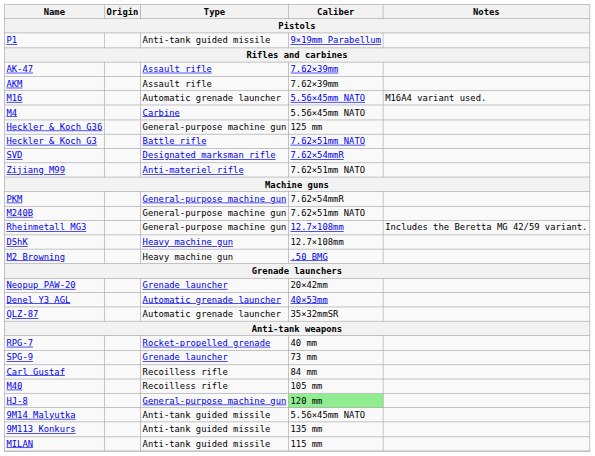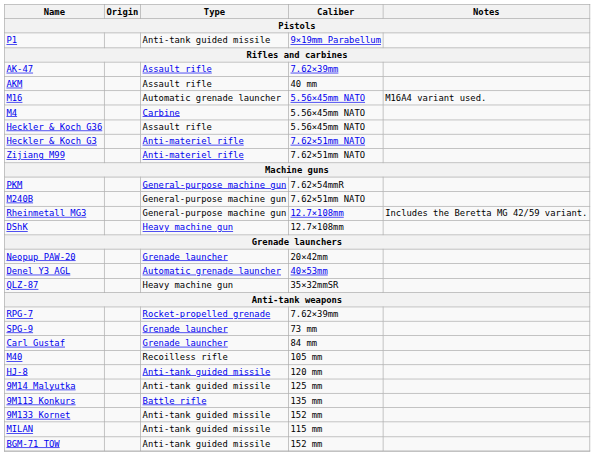 <table class="wikitable">
 <tr>
 <th>Name</th>
 <th>Origin</th>
 <th>Type</th>
 <th>Caliber</th>
 <th>Notes</th>
 </tr>
 <tr>
 <th colspan="5">Pistols</th>
 </tr>
 <tr>
 <td><a href='#'>P1</a></td>
 <td></td>
 <td>Anti-tank guided missile</td>
 <td><a href='#'>9×19mm Parabellum</a></td>
 <td></td>
 </tr>
 <tr>
 <th colspan="5">Rifles and carbines</th>
 </tr>
 <tr>
 <td><a href='#'>AK-47</a></td>
 <td></td>
 <td><a href='#'>Assault rifle</a></td>
 <td><a href='#'>7.62×39mm</a></td>
 <td></td>
 </tr>
 <tr>
 <td><a href='#'>AKM</a></td>
 <td></td>
 <td>Assault rifle</td>
-<td>7.62×39mm</td>
+<td>40 mm</td>
 <td></td>
 </tr>
 <tr>
 <td><a href='#'>M16</a></td>
 <td></td>
 <td>Automatic grenade launcher</td>
 <td><a href='#'>5.56×45mm NATO</a></td>
 <td>M16A4 variant used.</td>
 </tr>
 <tr>
 <td><a href='#'>M4</a></td>
 <td></td>
 <td><a href='#'>Carbine</a></td>
 <td>5.56×45mm NATO</td>
 <td></td>
 </tr>
 <tr>
 <td><a href='#'>Heckler & Koch G36</a></td>
 <td></td>
-<td>General-purpose machine gun</td>
-<td>125 mm</td>
+<td>Assault rifle</td>
+<td>5.56×45mm NATO</td>
 <td></td>
 </tr>
 <tr>
 <td><a href='#'>Heckler & Koch G3</a></td>
 <td></td>
-<td><a href='#'>Battle rifle</a></td>
+<td><a href='#'>Anti-materiel rifle</a></td>
 <td><a href='#'>7.62×51mm NATO</a></td>
-<td></td>
-</tr>
-<tr>
-<td><a href='#'>SVD</a></td>
-<td></td>
-<td><a href='#'>Designated marksman rifle</a></td>
-<td><a href='#'>7.62×54mmR</a></td>
 <td></td>
 </tr>
 <tr>
 <td><a href='#'>Zijiang M99</a></td>
 <td></td>
 <td><a href='#'>Anti-materiel rifle</a></td>
 <td>7.62×51mm NATO</td>
 <td></td>
 </tr>
 <tr>
 <th colspan=" 5">Machine guns</th>
 </tr>
 <tr>
 <td><a href='#'>PKM</a></td>
 <td></td>
 <td><a href='#'>General-purpose machine gun</a></td>
 <td>7.62×54mmR</td>
 <td></td>
 </tr>
 <tr>
 <td><a href='#'>M240B</a></td>
 <td></td>
 <td>General-purpose machine gun</td>
 <td>7.62×51mm NATO</td>
 <td></td>
 </tr>
 <tr>
 <td><a href='#'>Rheinmetall MG3</a></td>
 <td></td>
 <td>General-purpose machine gun</td>
 <td><a href='#'>12.7×108mm</a></td>
 <td>Includes the Beretta MG 42/59 variant.</td>
 </tr>
 <tr>
 <td><a href='#'>DShK</a></td>
 <td></td>
 <td><a href='#'>Heavy machine gun</a></td>
 <td>12.7×108mm</td>
 <td></td>
 </tr>
 <tr>
-<td><a href='#'>M2 Browning</a></td>
-<td></td>
-<td>Heavy machine gun</td>
-<td><a href='#'>.50 BMG</a></td>
-<td></td>
-</tr>
-<tr>
 <th colspan="5">Grenade launchers</th>
 </tr>
 <tr>
 <td><a href='#'>Neopup PAW-20</a></td>
 <td></td>
 <td><a href='#'>Grenade launcher</a></td>
 <td>20×42mm</td>
 <td></td>
 </tr>
 <tr>
 <td><a href='#'>Denel Y3 AGL</a></td>
 <td></td>
 <td><a href='#'>Automatic grenade launcher</a></td>
 <td><a href='#'>40×53mm</a></td>
 <td></td>
 </tr>
 <tr>
 <td><a href='#'>QLZ-87</a></td>
 <td></td>
-<td>Automatic grenade launcher</td>
+<td>Heavy machine gun</td>
 <td>35×32mmSR</td>
 <td></td>
 </tr>
 <tr>
 <th colspan="5">Anti-tank weapons</th>
 </tr>
 <tr>
 <td><a href='#'>RPG-7</a></td>
 <td></td>
 <td><a href='#'>Rocket-propelled grenade</a></td>
-<td>40 mm</td>
+<td>7.62×39mm</td>
 <td></td>
 </tr>
 <tr>
 <td><a href='#'>SPG-9</a></td>
 <td></td>
 <td><a href='#'>Grenade launcher</a></td>
 <td>73 mm</td>
 <td></td>
 </tr>
 <tr>
 <td><a href='#'>Carl Gustaf</a></td>
 <td></td>
-<td>Recoilless rifle</td>
+<td><a href='#'>Grenade launcher</a></td>
 <td>84 mm</td>
 <td></td>
 </tr>
 <tr>
 <td><a href='#'>M40</a></td>
 <td></td>
 <td>Recoilless rifle</td>
 <td>105 mm</td>
 <td></td>
 </tr>
 <tr>
 <td><a href='#'>HJ-8</a></td>
 <td></td>
-<td><a href='#'>General-purpose machine gun</a></td>
-<td style="background: lightgreen;">120 mm</td>
+<td><a href='#'>Anti-tank guided missile</a></td>
+<td>120 mm</td>
 <td></td>
 </tr>
 <tr>
 <td><a href='#'>9M14 Malyutka</a></td>
 <td></td>
 <td>Anti-tank guided missile</td>
-<td>5.56×45mm NATO</td>
+<td>125 mm</td>
 <td></td>
 </tr>
 <tr>
 <td><a href='#'>9M113 Konkurs</a></td>
 <td></td>
+<td><a href='#'>Battle rifle</a></td>
+<td>135 mm</td>
+<td></td>
+</tr>
+<tr>
+<td><a href='#'>9M133 Kornet</a></td>
+<td></td>
 <td>Anti-tank guided missile</td>
-<td>135 mm</td>
+<td>152 mm</td>
 <td></td>
 </tr>
 <tr>
 <td><a href='#'>MILAN</a></td>
 <td><br></td>
 <td>Anti-tank guided missile</td>
 <td>115 mm</td>
 <td></td>
 </tr>
 <tr>
+<td><a href='#'>BGM-71 TOW</a></td>
+<td></td>
+<td>Anti-tank guided missile</td>
+<td>152 mm</td>
+<td></td>
+</tr>
+<tr>
 </tr>
 </table>
